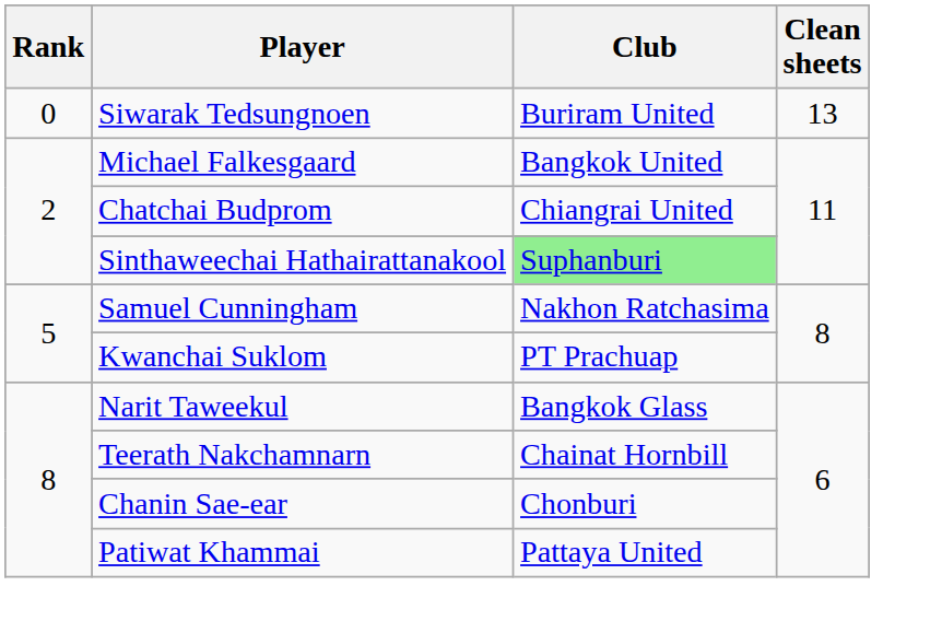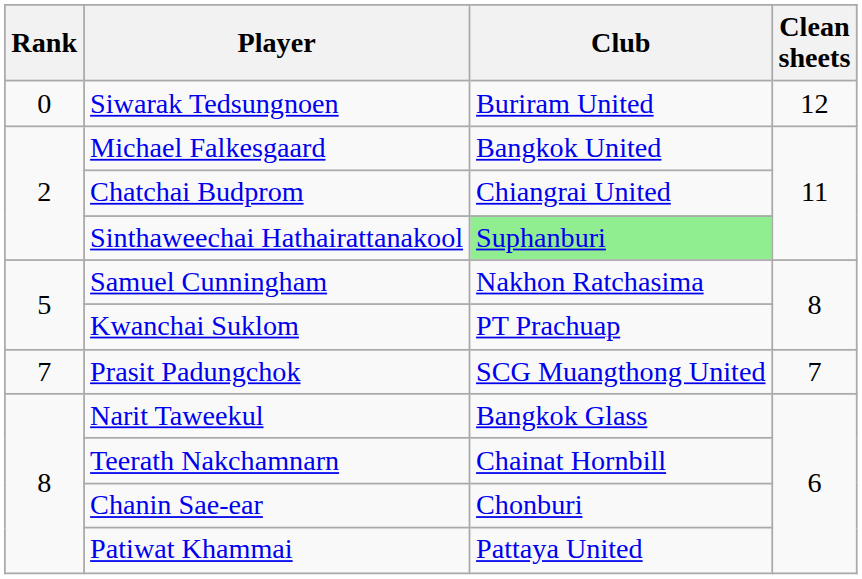 <table class="wikitable" style="text-align:center">
 <tr>
 <th>Rank</th>
 <th>Player</th>
 <th>Club</th>
 <th>Clean<br>sheets</th>
 </tr>
 <tr>
 <td>0</td>
 <td align="left"><a href='#'>Siwarak Tedsungnoen</a></td>
 <td align="left"><a href='#'>Buriram United</a></td>
-<td>13</td>
+<td>12</td>
 </tr>
 <tr>
 <td rowspan="3">2</td>
 <td align="left"><a href='#'>Michael Falkesgaard</a></td>
 <td align="left"><a href='#'>Bangkok United</a></td>
 <td rowspan="3">11</td>
 </tr>
 <tr>
 <td align="left"><a href='#'>Chatchai Budprom</a></td>
 <td align="left"><a href='#'>Chiangrai United</a></td>
 </tr>
 <tr>
 <td align="left"><a href='#'>Sinthaweechai Hathairattanakool</a></td>
 <td align="left" style="background: lightgreen;"><a href='#'>Suphanburi</a></td>
 </tr>
 <tr>
 <td rowspan="2">5</td>
 <td align="left"><a href='#'>Samuel Cunningham</a></td>
 <td align="left"><a href='#'>Nakhon Ratchasima</a></td>
 <td rowspan="2">8</td>
 </tr>
 <tr>
 <td align="left"><a href='#'>Kwanchai Suklom</a></td>
 <td align="left"><a href='#'>PT Prachuap</a></td>
 </tr>
 <tr>
+<td>7</td>
+<td align="left"><a href='#'>Prasit Padungchok</a></td>
+<td align="left"><a href='#'>SCG Muangthong United</a></td>
+<td>7</td>
+</tr>
+<tr>
 <td rowspan="4">8</td>
 <td align="left"><a href='#'>Narit Taweekul</a></td>
 <td align="left"><a href='#'>Bangkok Glass</a></td>
 <td rowspan="4">6</td>
 </tr>
 <tr>
 <td align="left"><a href='#'>Teerath Nakchamnarn</a></td>
 <td align="left"><a href='#'>Chainat Hornbill</a></td>
 </tr>
 <tr>
 <td align="left"><a href='#'>Chanin Sae-ear</a></td>
 <td align="left"><a href='#'>Chonburi</a></td>
 </tr>
 <tr>
 <td align="left"><a href='#'>Patiwat Khammai</a></td>
 <td align="left"><a href='#'>Pattaya United</a></td>
 </tr>
 </table>
